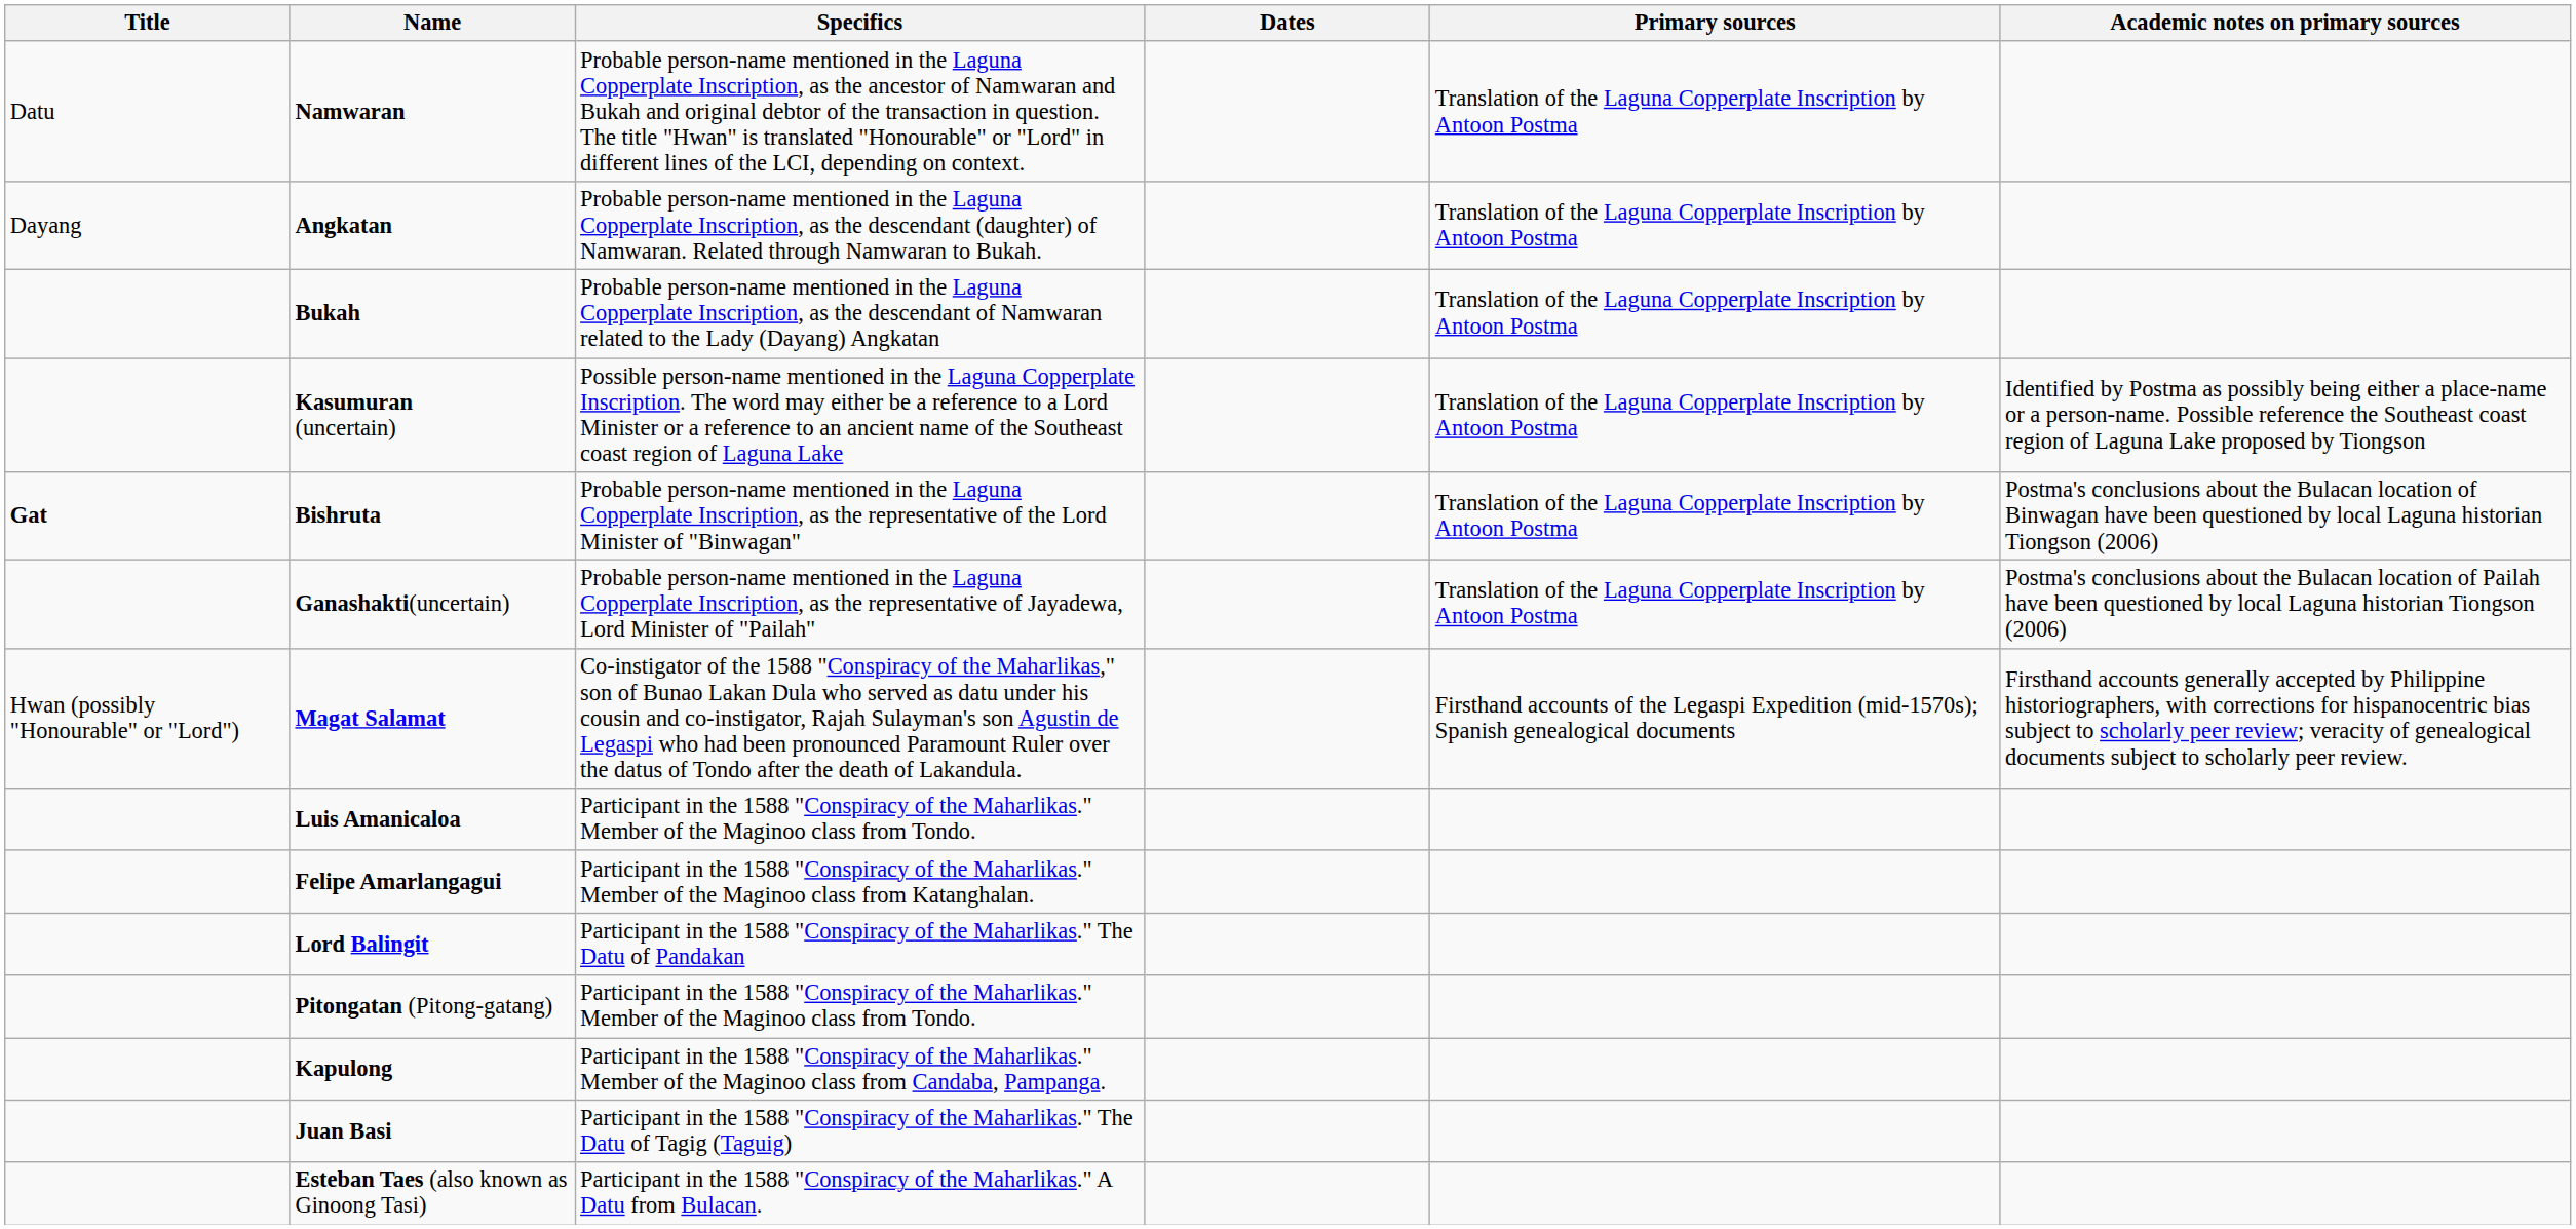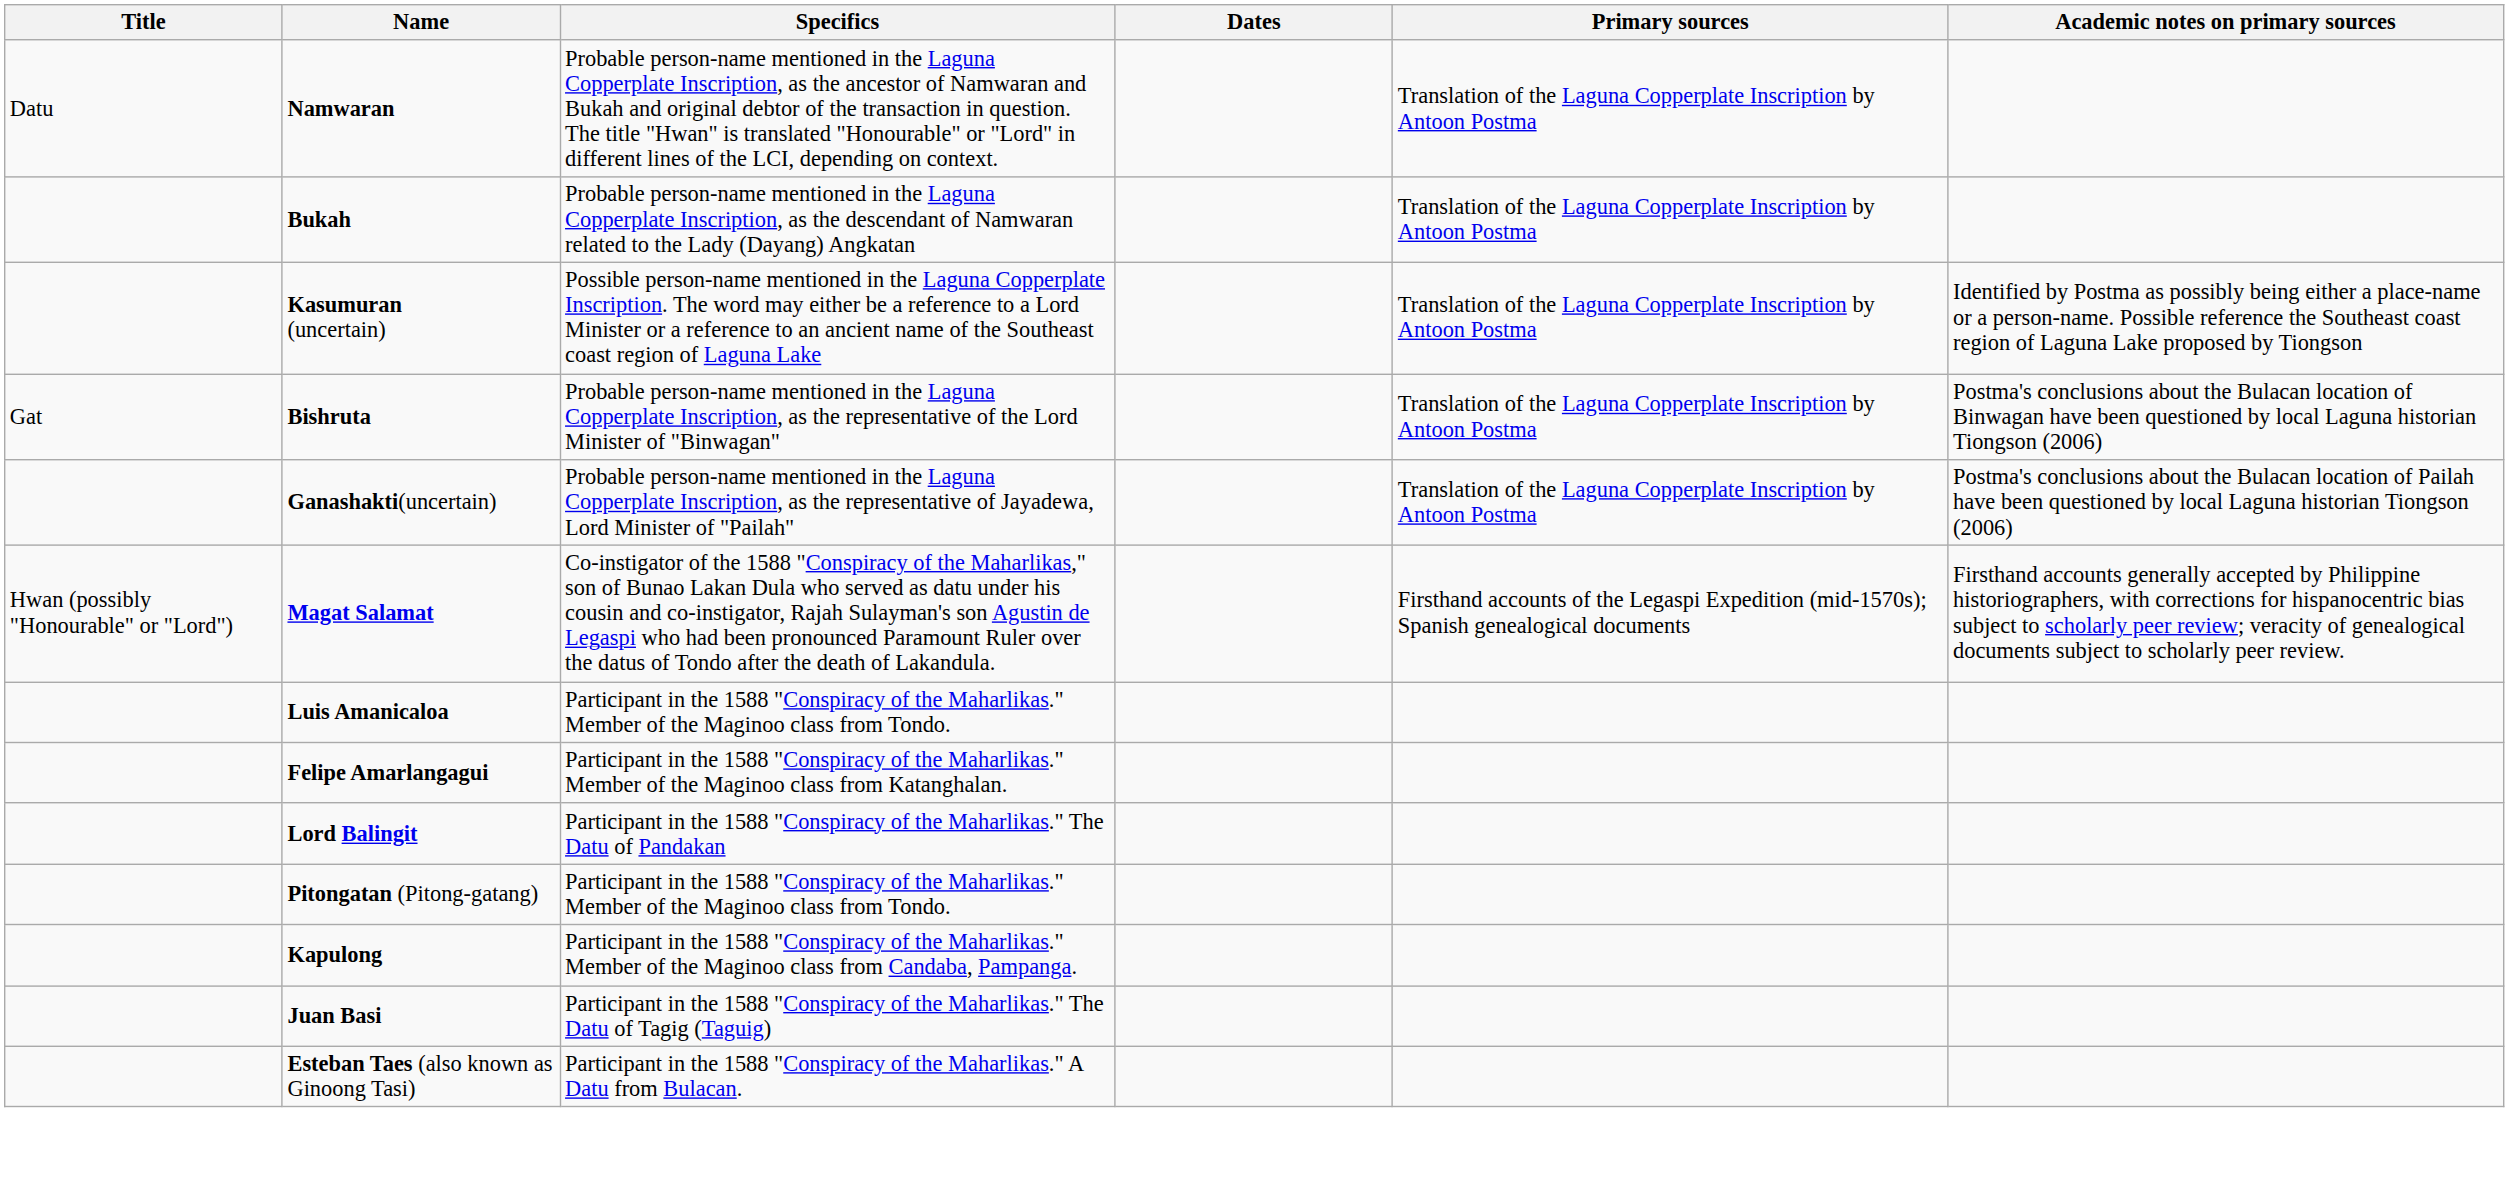 <table width=90% class="wikitable">
 <tr>
 <th width=10%,>Title</th>
 <th width=10%,>Name</th>
 <th width=20%>Specifics</th>
 <th width=10%>Dates</th>
 <th width=20%>Primary sources</th>
 <th width=20%>Academic notes on primary sources</th>
 </tr>
 <tr>
 <td> Datu</td>
 <td> <strong>Namwaran</strong></td>
 <td> Probable person-name mentioned in the <a href='#'>Laguna Copperplate Inscription</a>, as the ancestor of Namwaran and Bukah and original debtor of the transaction in question. The title "Hwan" is translated "Honourable" or "Lord" in different lines of the LCI, depending on context.</td>
-<td> </td>
-<td> Translation of the <a href='#'>Laguna Copperplate Inscription</a> by <a href='#'>Antoon Postma</a></td>
-<td></td>
-</tr>
-<tr>
-<td> Dayang</td>
-<td> <strong>Angkatan</strong></td>
-<td> Probable person-name mentioned in the <a href='#'>Laguna Copperplate Inscription</a>, as the descendant (daughter) of Namwaran. Related through Namwaran to Bukah.</td>
 <td> </td>
 <td> Translation of the <a href='#'>Laguna Copperplate Inscription</a> by <a href='#'>Antoon Postma</a></td>
 <td></td>
 </tr>
 <tr>
 <td></td>
 <td> <strong>Bukah</strong></td>
 <td> Probable person-name mentioned in the <a href='#'>Laguna Copperplate Inscription</a>, as the descendant of Namwaran related to the Lady (Dayang) Angkatan</td>
 <td> </td>
 <td> Translation of the <a href='#'>Laguna Copperplate Inscription</a> by <a href='#'>Antoon Postma</a></td>
 <td></td>
 </tr>
 <tr>
 <td></td>
 <td> <strong>Kasumuran</strong><br> (uncertain)</td>
 <td> Possible person-name mentioned in the <a href='#'>Laguna Copperplate Inscription</a>. The word may either be a reference to a Lord Minister or a reference to an ancient name of the Southeast coast region of <a href='#'>Laguna Lake</a></td>
 <td> </td>
 <td> Translation of the <a href='#'>Laguna Copperplate Inscription</a> by <a href='#'>Antoon Postma</a></td>
 <td> Identified by Postma as possibly being either a place-name or a person-name. Possible reference the Southeast coast region of Laguna Lake proposed by Tiongson</td>
 </tr>
 <tr>
-<td><strong> Gat</strong></td>
+<td> Gat</td>
 <td> <strong>Bishruta</strong></td>
 <td> Probable person-name mentioned in the <a href='#'>Laguna Copperplate Inscription</a>, as the representative of the Lord Minister of "Binwagan"</td>
 <td> </td>
 <td> Translation of the <a href='#'>Laguna Copperplate Inscription</a> by <a href='#'>Antoon Postma</a></td>
 <td> Postma's conclusions about the Bulacan location of Binwagan have been questioned by local Laguna historian Tiongson (2006)</td>
 </tr>
 <tr>
 <td></td>
 <td><strong>Ganashakti</strong>(uncertain)</td>
 <td> Probable person-name mentioned in the <a href='#'>Laguna Copperplate Inscription</a>, as the representative of Jayadewa, Lord Minister of "Pailah"</td>
 <td> </td>
 <td> Translation of the <a href='#'>Laguna Copperplate Inscription</a> by <a href='#'>Antoon Postma</a></td>
 <td>Postma's conclusions about the Bulacan location of Pailah have been questioned by local Laguna historian Tiongson (2006)</td>
 </tr>
 <tr>
 <td> Hwan (possibly "Honourable" or "Lord")</td>
 <td> <strong><a href='#'>Magat Salamat</a></strong></td>
 <td> Co-instigator of the 1588 "<a href='#'>Conspiracy of the Maharlikas</a>," son of Bunao Lakan Dula who served as datu under his cousin and co-instigator, Rajah Sulayman's son <a href='#'>Agustin de Legaspi</a> who had been pronounced Paramount Ruler over the datus of Tondo after the death of Lakandula.</td>
 <td> </td>
 <td> Firsthand accounts of the Legaspi Expedition  (mid-1570s); Spanish genealogical documents</td>
 <td>Firsthand accounts generally accepted by Philippine historiographers, with corrections for hispanocentric bias subject to <a href='#'>scholarly peer review</a>; veracity of genealogical documents subject to scholarly peer review.</td>
 </tr>
 <tr>
 <td></td>
 <td> <strong>Luis Amanicaloa</strong></td>
 <td> Participant in the 1588 "<a href='#'>Conspiracy of the Maharlikas</a>." Member of the Maginoo class from Tondo.</td>
 <td> </td>
 <td></td>
 <td></td>
 </tr>
 <tr>
 <td></td>
 <td> <strong>Felipe Amarlangagui</strong></td>
 <td> Participant in the 1588 "<a href='#'>Conspiracy of the Maharlikas</a>." Member of the Maginoo class from Katanghalan.</td>
 <td> </td>
 <td></td>
 <td></td>
 </tr>
 <tr>
 <td></td>
 <td> <strong>Lord <a href='#'>Balingit</a></strong></td>
 <td> Participant in the 1588 "<a href='#'>Conspiracy of the Maharlikas</a>." The <a href='#'>Datu</a> of <a href='#'>Pandakan</a></td>
 <td> </td>
 <td></td>
 <td></td>
 </tr>
 <tr>
 <td></td>
 <td> <strong>Pitongatan</strong> (Pitong-gatang)</td>
 <td> Participant in the 1588 "<a href='#'>Conspiracy of the Maharlikas</a>." Member of the Maginoo class from Tondo.</td>
 <td> </td>
 <td></td>
 <td></td>
 </tr>
 <tr>
 <td></td>
 <td> <strong>Kapulong</strong></td>
 <td> Participant in the 1588 "<a href='#'>Conspiracy of the Maharlikas</a>." Member of the Maginoo class from <a href='#'>Candaba</a>, <a href='#'>Pampanga</a>.</td>
 <td> </td>
 <td></td>
 <td></td>
 </tr>
 <tr>
 <td></td>
 <td> <strong>Juan Basi</strong></td>
 <td> Participant in the 1588 "<a href='#'>Conspiracy of the Maharlikas</a>." The <a href='#'>Datu</a> of Tagig (<a href='#'>Taguig</a>)</td>
 <td> </td>
 <td></td>
 <td></td>
 </tr>
 <tr>
 <td></td>
 <td> <strong>Esteban Taes</strong> (also known as Ginoong Tasi)</td>
 <td> Participant in the 1588 "<a href='#'>Conspiracy of the Maharlikas</a>." A <a href='#'>Datu</a> from <a href='#'>Bulacan</a>.</td>
 <td> </td>
 <td></td>
 <td></td>
 </tr>
 </table>
